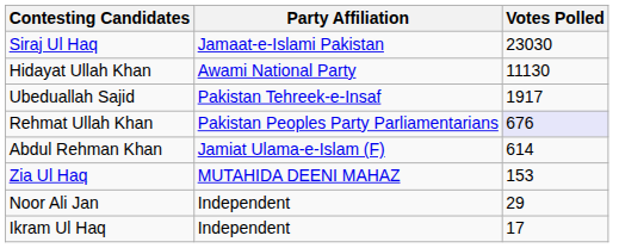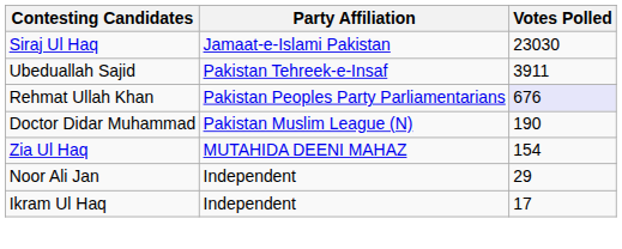 <table class="wikitable sortable">
 <tr>
 <th>Contesting Candidates</th>
 <th>Party Affiliation</th>
 <th>Votes Polled</th>
 </tr>
 <tr>
 <td><a href='#'>Siraj Ul Haq</a></td>
 <td><a href='#'>Jamaat-e-Islami Pakistan</a></td>
 <td>23030</td>
 </tr>
 <tr>
-<td>Hidayat Ullah Khan</td>
-<td><a href='#'>Awami National Party</a></td>
-<td>11130</td>
-</tr>
-<tr>
 <td>Ubeduallah Sajid</td>
 <td><a href='#'>Pakistan Tehreek-e-Insaf</a></td>
-<td>1917</td>
+<td>3911</td>
 </tr>
 <tr>
 <td>Rehmat Ullah Khan</td>
 <td><a href='#'>Pakistan Peoples Party Parliamentarians</a></td>
 <td style="background: lavender;">676</td>
 </tr>
 <tr>
-<td>Abdul Rehman Khan</td>
-<td><a href='#'>Jamiat Ulama-e-Islam (F)</a></td>
-<td>614</td>
+<td>Doctor Didar Muhammad</td>
+<td><a href='#'>Pakistan Muslim League (N)</a></td>
+<td>190</td>
 </tr>
 <tr>
 <td><a href='#'>Zia Ul Haq</a></td>
 <td><a href='#'>MUTAHIDA DEENI MAHAZ</a></td>
-<td>153</td>
+<td>154</td>
 </tr>
 <tr>
 <td>Noor Ali Jan</td>
 <td>Independent</td>
 <td>29</td>
 </tr>
 <tr>
 <td>Ikram Ul Haq</td>
 <td>Independent</td>
 <td>17</td>
 </tr>
 </table>
